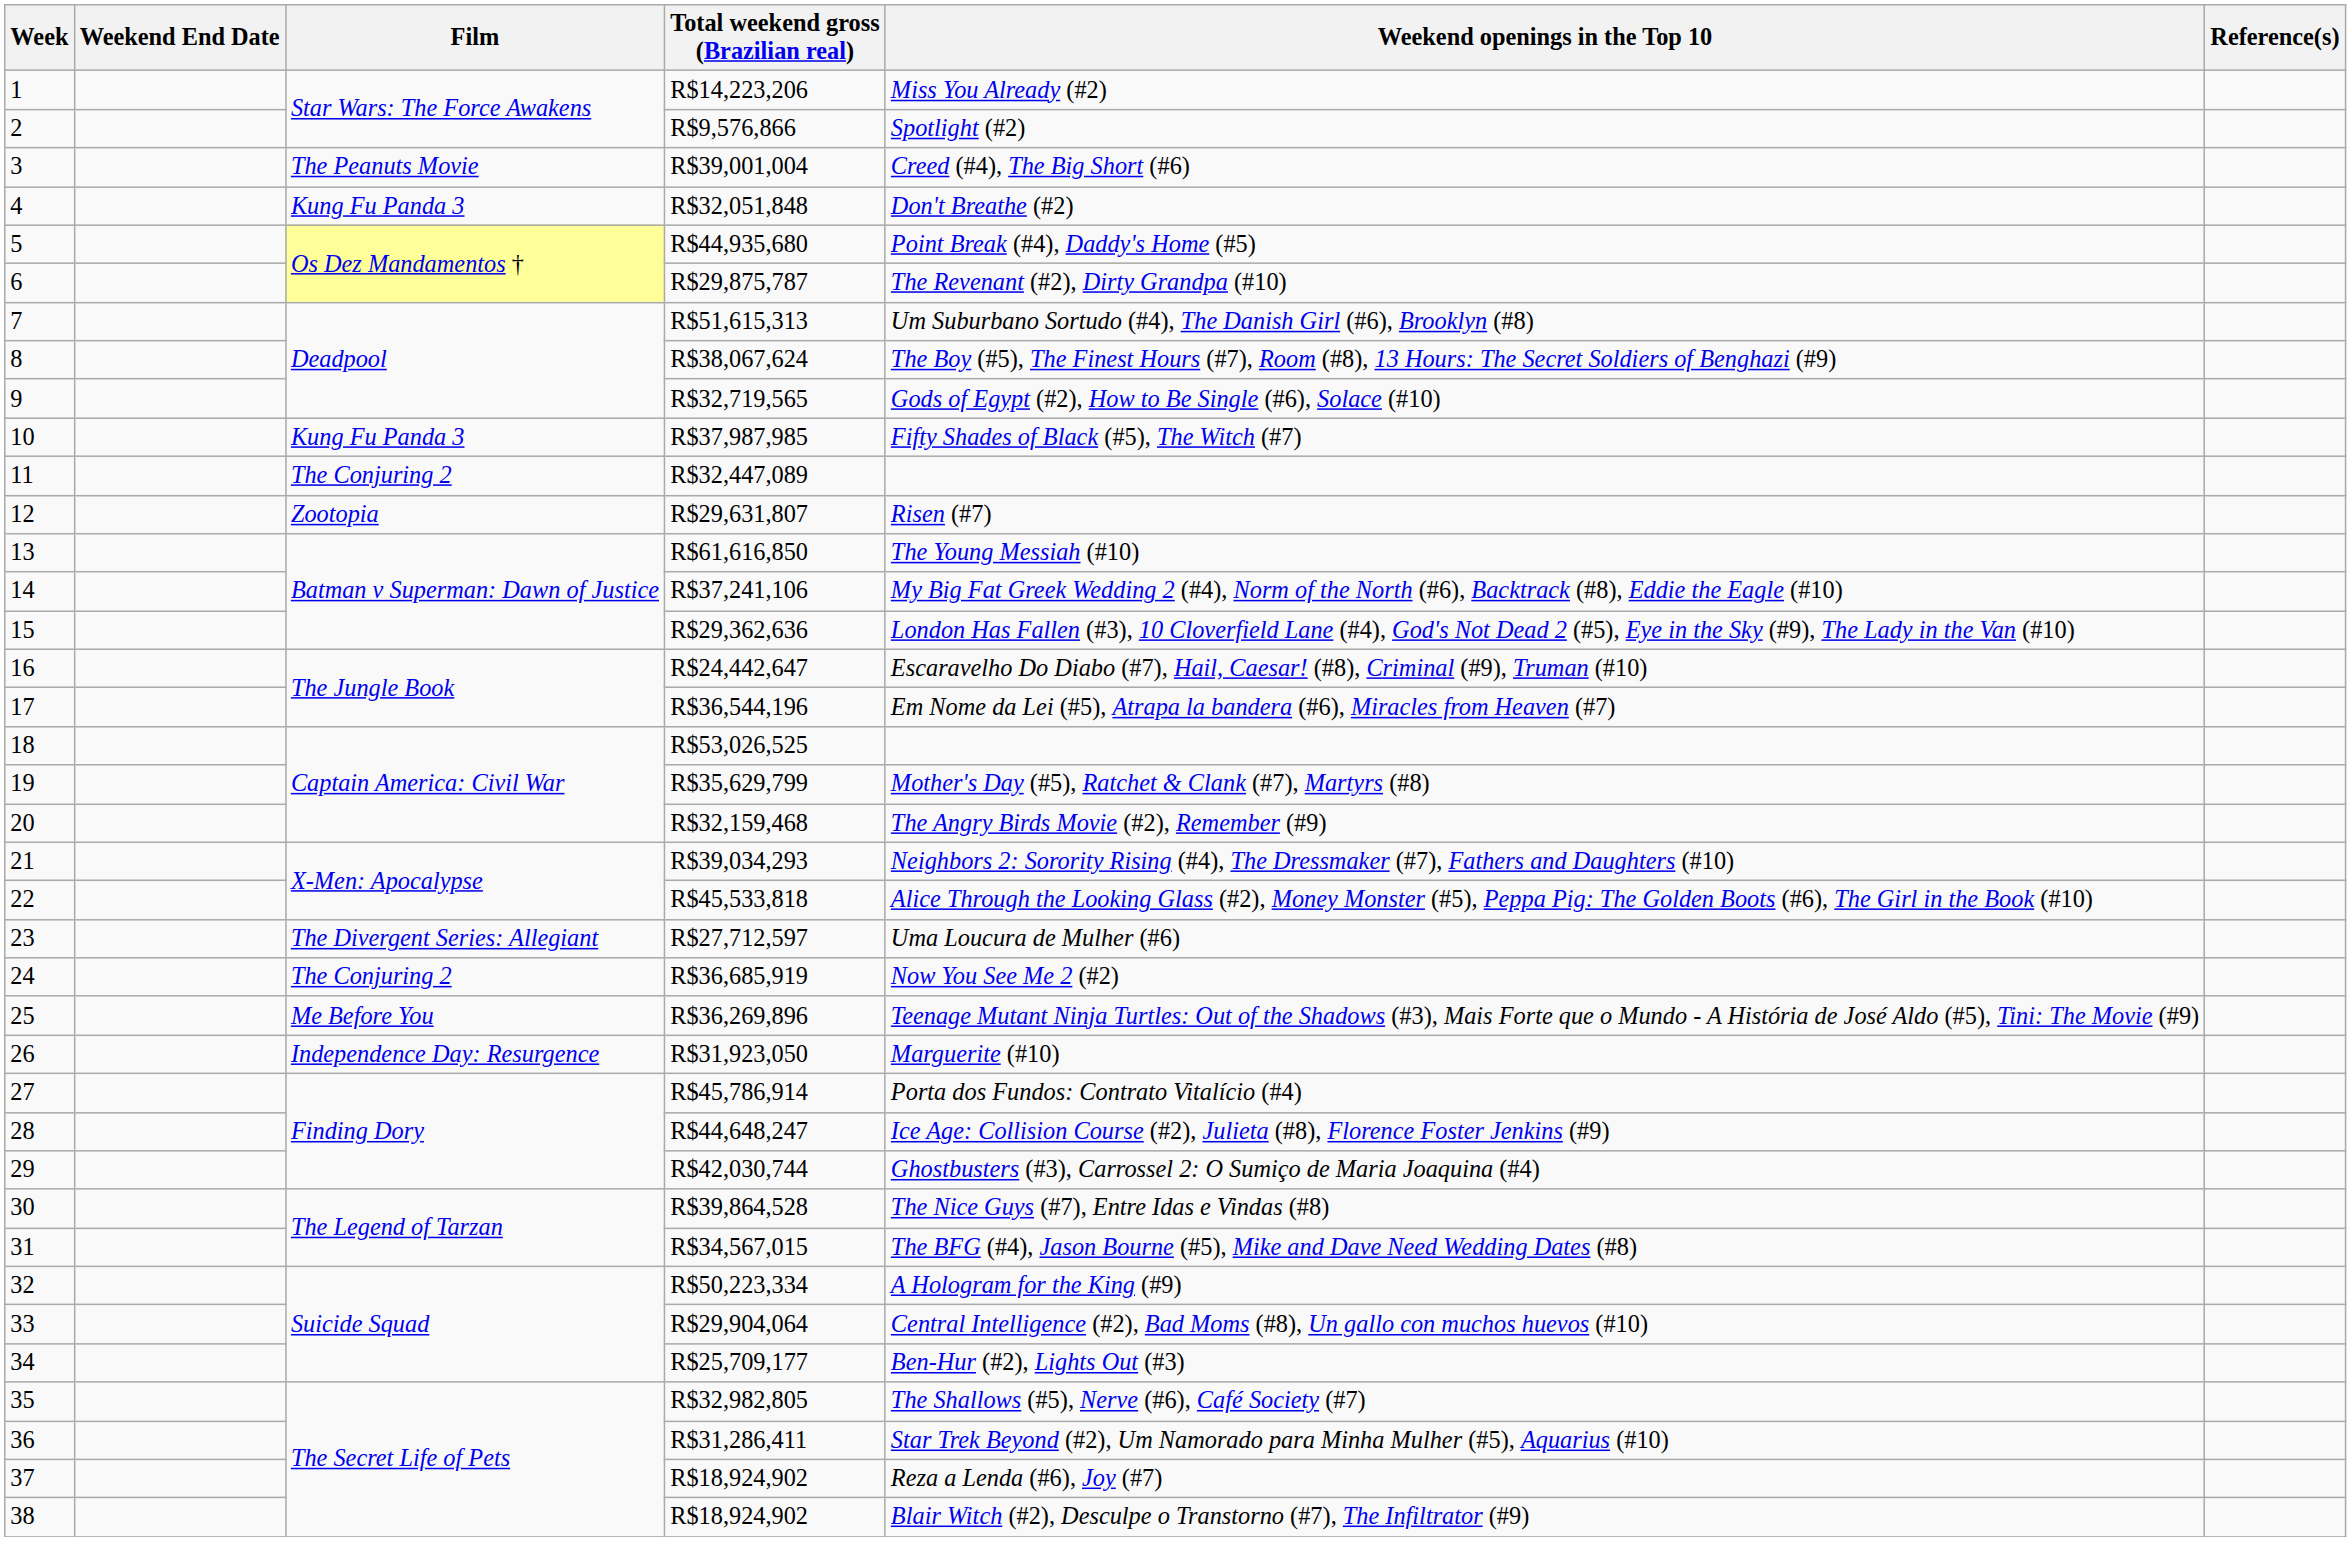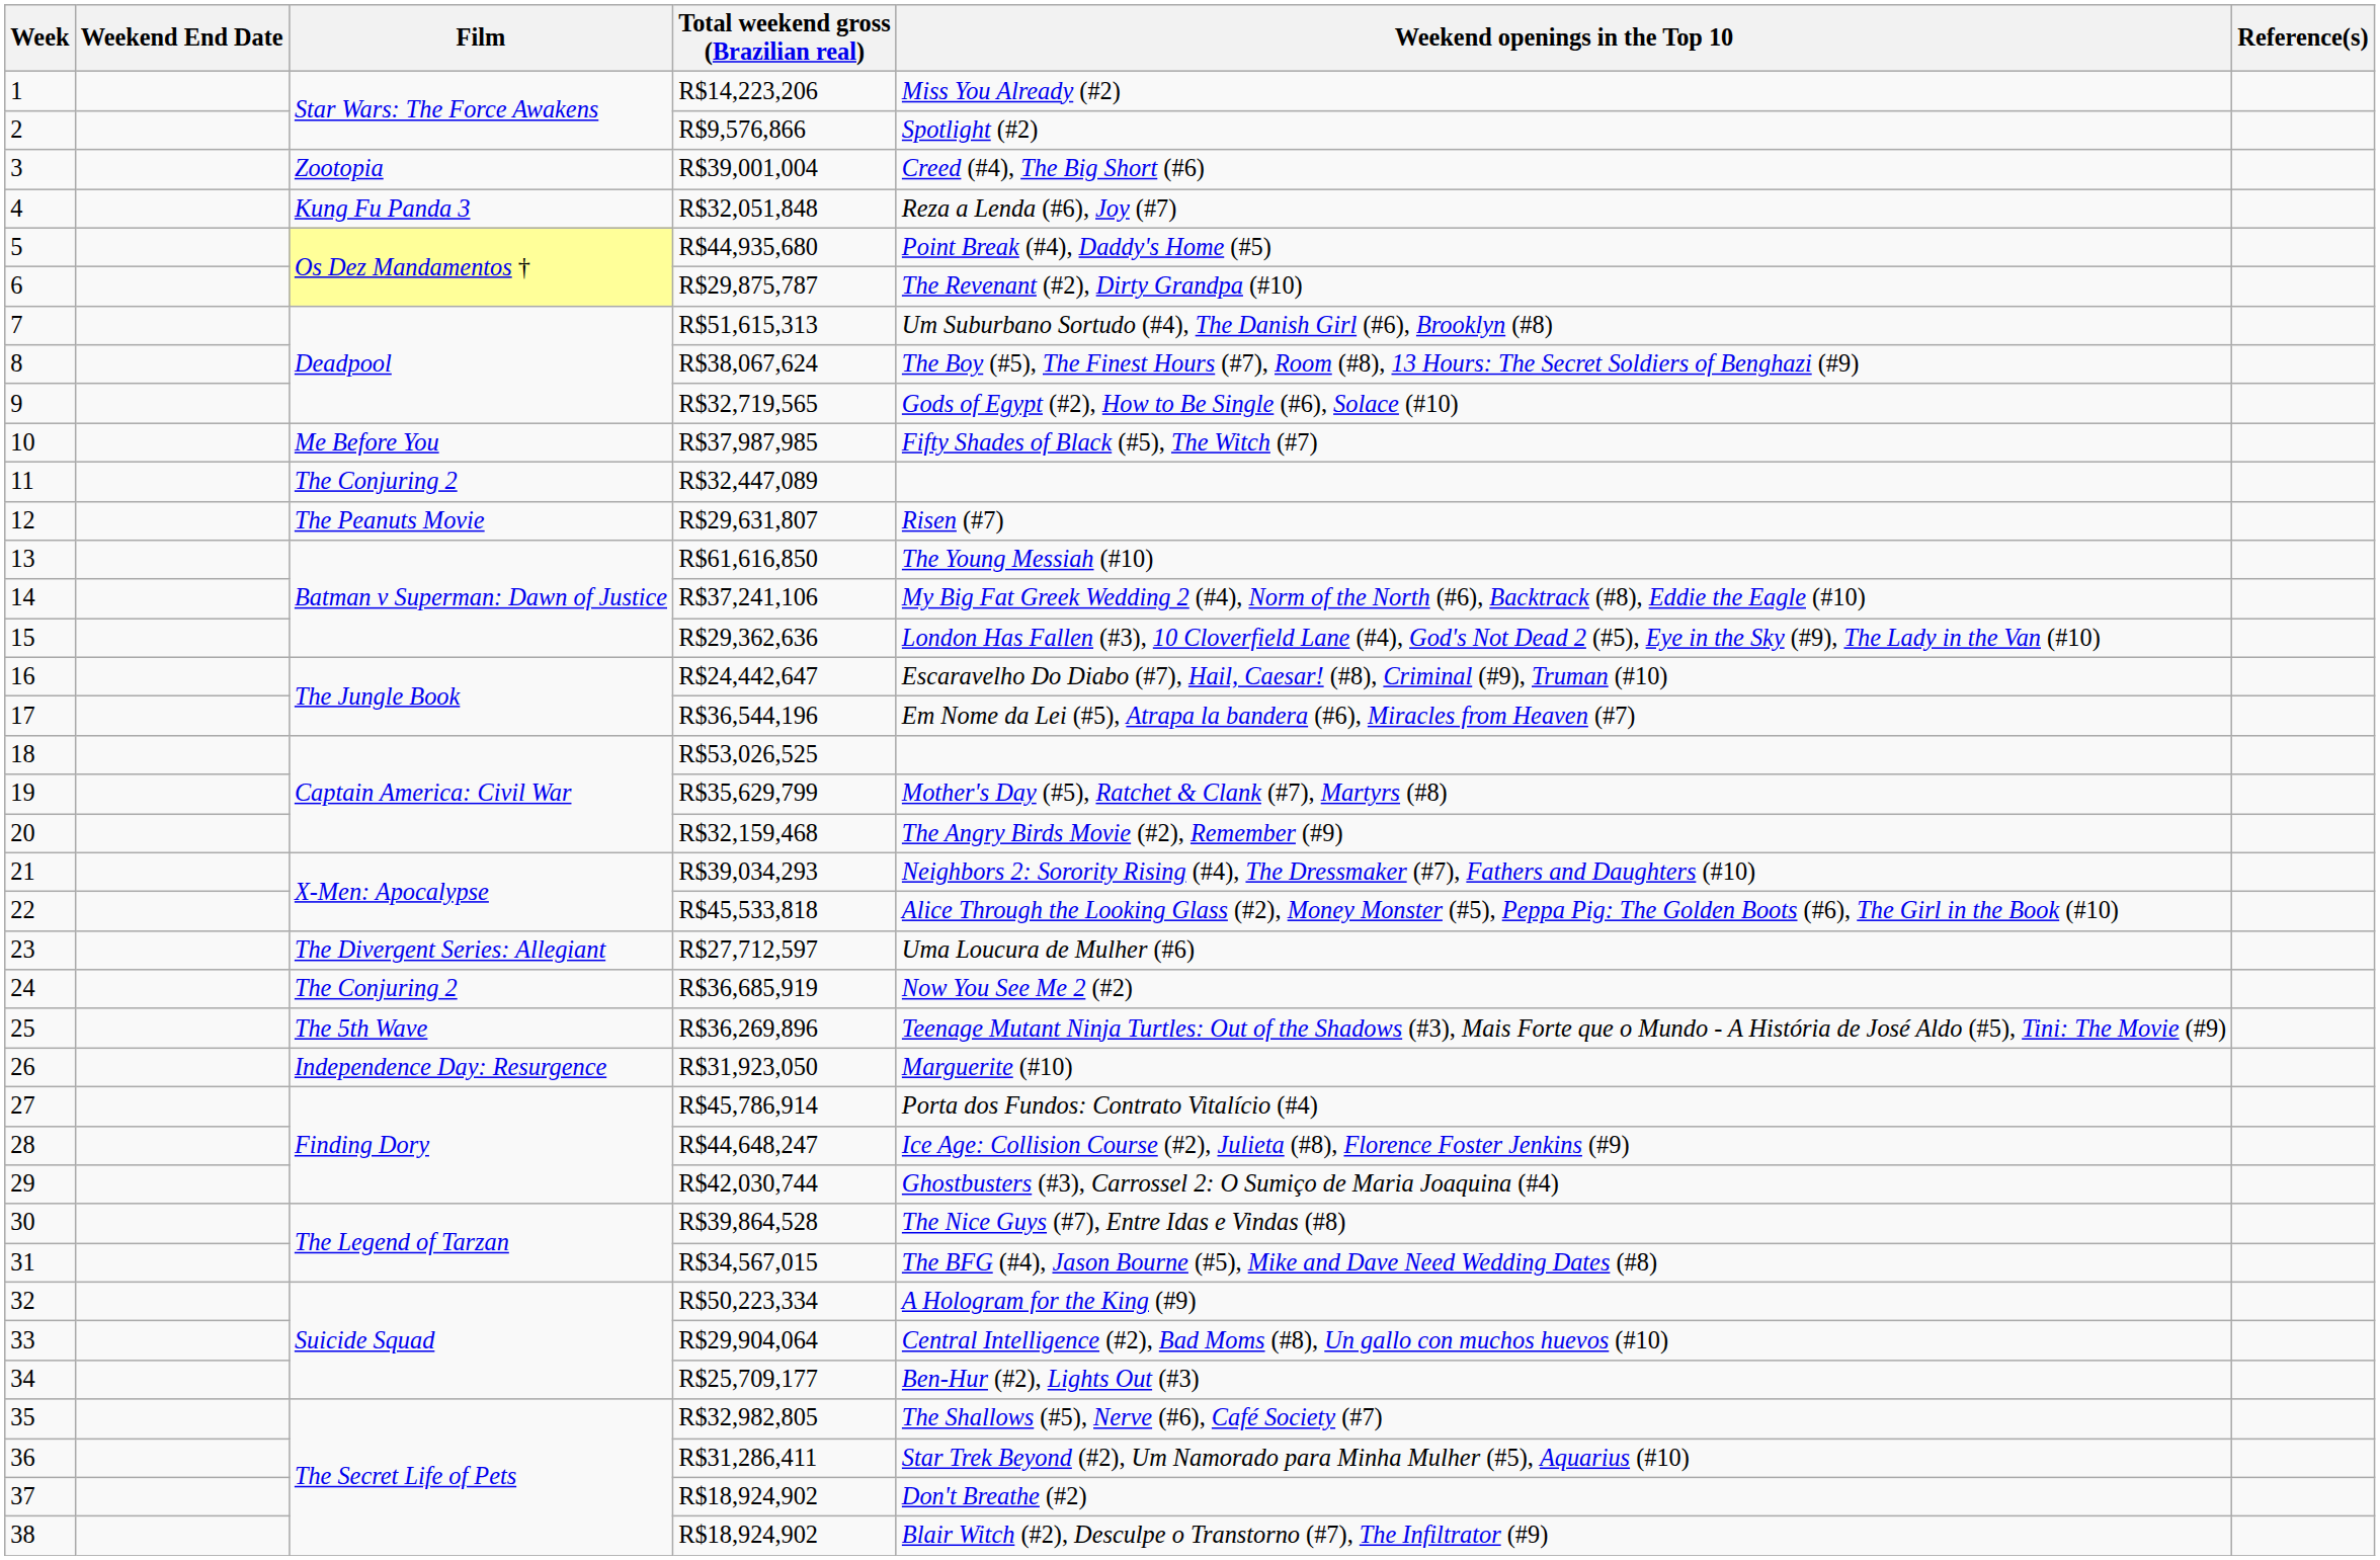 <table class="wikitable sortable">
 <tr>
 <th>Week</th>
 <th>Weekend End Date</th>
 <th>Film</th>
 <th>Total weekend gross<br>(<a href='#'>Brazilian real</a>)</th>
 <th>Weekend openings in the Top 10</th>
 <th>Reference(s)</th>
 </tr>
 <tr>
 <td>1</td>
 <td></td>
 <td rowspan="2"><em><a href='#'>Star Wars: The Force Awakens</a></em></td>
 <td>R$14,223,206</td>
 <td><em><a href='#'>Miss You Already</a></em> (#2)</td>
 <td align="center"></td>
 </tr>
 <tr>
 <td>2</td>
 <td></td>
 <td>R$9,576,866</td>
 <td><em><a href='#'>Spotlight</a></em> (#2)</td>
 <td align="center"></td>
 </tr>
 <tr>
 <td>3</td>
 <td></td>
-<td><em><a href='#'>The Peanuts Movie</a></em></td>
+<td><em><a href='#'>Zootopia</a></em></td>
 <td>R$39,001,004</td>
 <td><em><a href='#'>Creed</a></em> (#4), <em><a href='#'>The Big Short</a></em> (#6)</td>
 <td align="center"></td>
 </tr>
 <tr>
 <td>4</td>
 <td></td>
 <td><em><a href='#'>Kung Fu Panda 3</a></em></td>
 <td>R$32,051,848</td>
-<td><em><a href='#'>Don't Breathe</a></em> (#2)</td>
+<td><em>Reza a Lenda</em> (#6), <em><a href='#'>Joy</a></em> (#7)</td>
 <td align="center"></td>
 </tr>
 <tr>
 <td>5</td>
 <td></td>
 <td rowspan="2" style="background-color:#FFFF99"><em><a href='#'>Os Dez Mandamentos</a></em> †</td>
 <td>R$44,935,680</td>
 <td><em><a href='#'>Point Break</a></em> (#4), <em><a href='#'>Daddy's Home</a></em> (#5)</td>
 <td align="center"></td>
 </tr>
 <tr>
 <td>6</td>
 <td></td>
 <td>R$29,875,787</td>
 <td><em><a href='#'>The Revenant</a></em> (#2), <em><a href='#'>Dirty Grandpa</a></em> (#10)</td>
 <td align="center"></td>
 </tr>
 <tr>
 <td>7</td>
 <td></td>
 <td rowspan="3"><em><a href='#'>Deadpool</a></em></td>
 <td>R$51,615,313</td>
 <td><em>Um Suburbano Sortudo</em> (#4), <em><a href='#'>The Danish Girl</a></em> (#6),  <em><a href='#'>Brooklyn</a></em> (#8)</td>
 <td align="center"></td>
 </tr>
 <tr>
 <td>8</td>
 <td></td>
 <td>R$38,067,624</td>
 <td><em><a href='#'>The Boy</a></em> (#5), <em><a href='#'>The Finest Hours</a></em> (#7), <em><a href='#'>Room</a></em> (#8), <em><a href='#'>13 Hours: The Secret Soldiers of Benghazi</a></em> (#9)</td>
 <td align="center"></td>
 </tr>
 <tr>
 <td>9</td>
 <td></td>
 <td>R$32,719,565</td>
 <td><em><a href='#'>Gods of Egypt</a></em> (#2), <em><a href='#'>How to Be Single</a></em> (#6), <em><a href='#'>Solace</a></em> (#10)</td>
 <td align="center"></td>
 </tr>
 <tr>
 <td>10</td>
 <td></td>
-<td><em><a href='#'>Kung Fu Panda 3</a></em></td>
+<td><em><a href='#'>Me Before You</a></em></td>
 <td>R$37,987,985</td>
 <td><em><a href='#'>Fifty Shades of Black</a></em> (#5), <em><a href='#'>The Witch</a></em> (#7)</td>
 <td align="center"></td>
 </tr>
 <tr>
 <td>11</td>
 <td></td>
 <td><em><a href='#'>The Conjuring 2</a></em></td>
 <td>R$32,447,089</td>
 <td></td>
 <td align="center"></td>
 </tr>
 <tr>
 <td>12</td>
 <td></td>
-<td><em><a href='#'>Zootopia</a></em></td>
+<td><em><a href='#'>The Peanuts Movie</a></em></td>
 <td>R$29,631,807</td>
 <td><em><a href='#'>Risen</a></em> (#7)</td>
 <td align="center"></td>
 </tr>
 <tr>
 <td>13</td>
 <td></td>
 <td rowspan="3"><em><a href='#'>Batman v Superman: Dawn of Justice</a></em></td>
 <td>R$61,616,850</td>
 <td><em><a href='#'>The Young Messiah</a></em> (#10)</td>
 <td align="center"></td>
 </tr>
 <tr>
 <td>14</td>
 <td></td>
 <td>R$37,241,106</td>
 <td><em><a href='#'>My Big Fat Greek Wedding 2</a></em> (#4), <em><a href='#'>Norm of the North</a></em> (#6), <em><a href='#'>Backtrack</a></em> (#8), <em><a href='#'>Eddie the Eagle</a></em> (#10)</td>
 <td align="center"></td>
 </tr>
 <tr>
 <td>15</td>
 <td></td>
 <td>R$29,362,636</td>
 <td><em><a href='#'>London Has Fallen</a></em> (#3), <em><a href='#'>10 Cloverfield Lane</a></em> (#4), <em><a href='#'>God's Not Dead 2</a></em> (#5), <em><a href='#'>Eye in the Sky</a></em> (#9), <em><a href='#'>The Lady in the Van</a></em> (#10)</td>
 <td align="center"></td>
 </tr>
 <tr>
 <td>16</td>
 <td></td>
 <td rowspan="2"><em><a href='#'>The Jungle Book</a></em></td>
 <td>R$24,442,647</td>
 <td><em>Escaravelho Do Diabo</em> (#7), <em><a href='#'>Hail, Caesar!</a></em> (#8), <em><a href='#'>Criminal</a></em> (#9), <em><a href='#'>Truman</a></em> (#10)</td>
 <td align="center"></td>
 </tr>
 <tr>
 <td>17</td>
 <td></td>
 <td>R$36,544,196</td>
 <td><em>Em Nome da Lei</em> (#5), <em><a href='#'>Atrapa la bandera</a></em> (#6), <em><a href='#'>Miracles from Heaven</a></em> (#7)</td>
 <td align="center"></td>
 </tr>
 <tr>
 <td>18</td>
 <td></td>
 <td rowspan="3"><em><a href='#'>Captain America: Civil War</a></em></td>
 <td>R$53,026,525</td>
 <td></td>
 <td align="center"></td>
 </tr>
 <tr>
 <td>19</td>
 <td></td>
 <td>R$35,629,799</td>
 <td><em><a href='#'>Mother's Day</a></em> (#5), <em><a href='#'>Ratchet & Clank</a></em> (#7), <em><a href='#'>Martyrs</a></em> (#8)</td>
 <td align="center"></td>
 </tr>
 <tr>
 <td>20</td>
 <td></td>
 <td>R$32,159,468</td>
 <td><em><a href='#'>The Angry Birds Movie</a></em> (#2), <em><a href='#'>Remember</a></em> (#9)</td>
 <td align="center"></td>
 </tr>
 <tr>
 <td>21</td>
 <td></td>
 <td rowspan="2"><em><a href='#'>X-Men: Apocalypse</a></em></td>
 <td>R$39,034,293</td>
 <td><em><a href='#'>Neighbors 2: Sorority Rising</a></em> (#4), <em><a href='#'>The Dressmaker</a></em> (#7), <em><a href='#'>Fathers and Daughters</a></em> (#10)</td>
 <td align="center"></td>
 </tr>
 <tr>
 <td>22</td>
 <td></td>
 <td>R$45,533,818</td>
 <td><em><a href='#'>Alice Through the Looking Glass</a></em> (#2), <em><a href='#'>Money Monster</a></em> (#5), <em><a href='#'>Peppa Pig: The Golden Boots</a></em> (#6), <em><a href='#'>The Girl in the Book</a></em> (#10)</td>
 <td align="center"></td>
 </tr>
 <tr>
 <td>23</td>
 <td></td>
 <td><em><a href='#'>The Divergent Series: Allegiant</a></em></td>
 <td>R$27,712,597</td>
 <td><em>Uma Loucura de Mulher</em> (#6)</td>
 <td align="center"></td>
 </tr>
 <tr>
 <td>24</td>
 <td></td>
 <td><em><a href='#'>The Conjuring 2</a></em></td>
 <td>R$36,685,919</td>
 <td><em><a href='#'>Now You See Me 2</a></em> (#2)</td>
 <td align="center"></td>
 </tr>
 <tr>
 <td>25</td>
 <td></td>
-<td><em><a href='#'>Me Before You</a></em></td>
+<td><em><a href='#'>The 5th Wave</a></em></td>
 <td>R$36,269,896</td>
 <td><em><a href='#'>Teenage Mutant Ninja Turtles: Out of the Shadows</a></em> (#3), <em>Mais Forte que o Mundo - A História de José Aldo</em> (#5), <em><a href='#'>Tini: The Movie</a></em> (#9)</td>
 <td align="center"></td>
 </tr>
 <tr>
 <td>26</td>
 <td></td>
 <td><em><a href='#'>Independence Day: Resurgence</a></em></td>
 <td>R$31,923,050</td>
 <td><em><a href='#'>Marguerite</a></em> (#10)</td>
 <td align="center"></td>
 </tr>
 <tr>
 <td>27</td>
 <td></td>
 <td rowspan="3"><em><a href='#'>Finding Dory</a></em></td>
 <td>R$45,786,914</td>
 <td><em>Porta dos Fundos: Contrato Vitalício</em> (#4)</td>
 <td align="center"></td>
 </tr>
 <tr>
 <td>28</td>
 <td></td>
 <td>R$44,648,247</td>
 <td><em><a href='#'>Ice Age: Collision Course</a></em> (#2), <em><a href='#'>Julieta</a></em> (#8), <em><a href='#'>Florence Foster Jenkins</a></em> (#9)</td>
 <td align="center"></td>
 </tr>
 <tr>
 <td>29</td>
 <td></td>
 <td>R$42,030,744</td>
 <td><em><a href='#'>Ghostbusters</a></em> (#3), <em>Carrossel 2: O Sumiço de Maria Joaquina</em> (#4)</td>
 <td align="center"></td>
 </tr>
 <tr>
 <td>30</td>
 <td></td>
 <td rowspan="2"><em><a href='#'>The Legend of Tarzan</a></em></td>
 <td>R$39,864,528</td>
 <td><em><a href='#'>The Nice Guys</a></em> (#7), <em>Entre Idas e Vindas</em> (#8)</td>
 <td align="center"></td>
 </tr>
 <tr>
 <td>31</td>
 <td></td>
 <td>R$34,567,015</td>
 <td><em><a href='#'>The BFG</a></em> (#4), <em><a href='#'>Jason Bourne</a></em> (#5), <em><a href='#'>Mike and Dave Need Wedding Dates</a></em> (#8)</td>
 <td align="center"></td>
 </tr>
 <tr>
 <td>32</td>
 <td></td>
 <td rowspan="3"><em><a href='#'>Suicide Squad</a></em></td>
 <td>R$50,223,334</td>
 <td><em><a href='#'>A Hologram for the King</a></em> (#9)</td>
 <td align="center"></td>
 </tr>
 <tr>
 <td>33</td>
 <td></td>
 <td>R$29,904,064</td>
 <td><em><a href='#'>Central Intelligence</a></em> (#2), <em><a href='#'>Bad Moms</a></em> (#8), <em><a href='#'>Un gallo con muchos huevos</a></em> (#10)</td>
 <td align="center"></td>
 </tr>
 <tr>
 <td>34</td>
 <td></td>
 <td>R$25,709,177</td>
 <td><em><a href='#'>Ben-Hur</a></em> (#2), <em><a href='#'>Lights Out</a></em> (#3)</td>
 <td align="center"></td>
 </tr>
 <tr>
 <td>35</td>
 <td></td>
 <td rowspan="4"><em><a href='#'>The Secret Life of Pets</a></em></td>
 <td>R$32,982,805</td>
 <td><em><a href='#'>The Shallows</a></em> (#5), <em><a href='#'>Nerve</a></em> (#6), <em><a href='#'>Café Society</a></em> (#7)</td>
 <td align="center"></td>
 </tr>
 <tr>
 <td>36</td>
 <td></td>
 <td>R$31,286,411</td>
 <td><em><a href='#'>Star Trek Beyond</a></em> (#2), <em>Um Namorado para Minha Mulher</em> (#5), <em><a href='#'>Aquarius</a></em> (#10)</td>
 <td align="center"></td>
 </tr>
 <tr>
 <td>37</td>
 <td></td>
 <td>R$18,924,902</td>
-<td><em>Reza a Lenda</em> (#6), <em><a href='#'>Joy</a></em> (#7)</td>
+<td><em><a href='#'>Don't Breathe</a></em> (#2)</td>
 <td align="center"></td>
 </tr>
 <tr>
 <td>38</td>
 <td></td>
 <td>R$18,924,902</td>
 <td><em><a href='#'>Blair Witch</a></em> (#2), <em>Desculpe o Transtorno</em> (#7), <em><a href='#'>The Infiltrator</a></em> (#9)</td>
 <td align="center"></td>
 </tr>
 </table>
